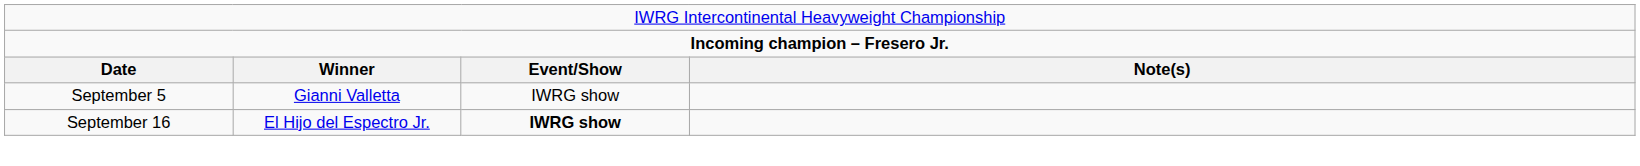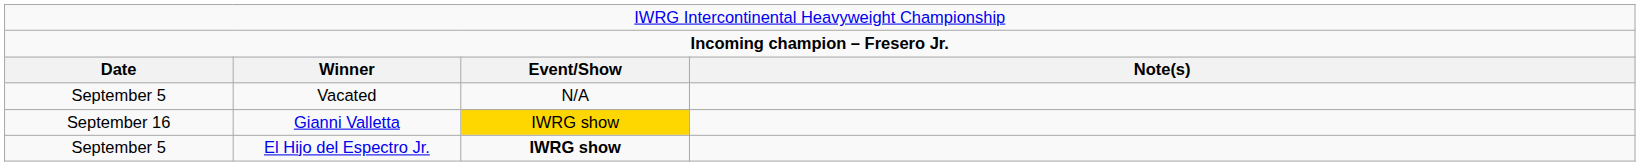 <table class="wikitable" style="text-align:center; width:100%;">
 <tr>
 <td colspan="4" style="text-align: center;"><a href='#'>IWRG Intercontinental Heavyweight Championship</a></td>
 </tr>
 <tr>
 <td colspan="4" style="text-align: center;"><strong>Incoming champion – Fresero Jr.</strong></td>
 </tr>
 <tr>
 <th width=14%>Date</th>
 <th width=14%>Winner</th>
 <th width=14%>Event/Show</th>
 <th width=58%>Note(s)</th>
 </tr>
 <tr>
 <td>September 5</td>
-<td><a href='#'>Gianni Valletta</a></td>
-<td>IWRG show</td>
+<td>Vacated</td>
+<td>N/A</td>
 <td></td>
 </tr>
 <tr>
 <td>September 16</td>
+<td><a href='#'>Gianni Valletta</a></td>
+<td style="background: gold;">IWRG show</td>
+<td></td>
+</tr>
+<tr>
+<td>September 5</td>
 <td><a href='#'>El Hijo del Espectro Jr.</a></td>
 <td><strong>IWRG show</strong></td>
 <td></td>
 </tr>
 </table>
